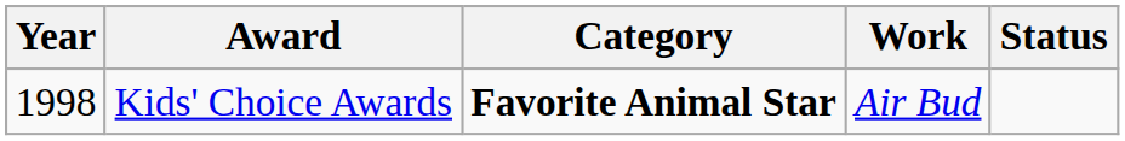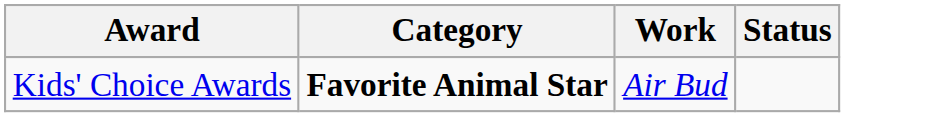 <table class=wikitable>
 <tr>
-<th>Year</th>
 <th>Award</th>
 <th>Category</th>
 <th>Work</th>
 <th>Status</th>
 </tr>
 <tr>
-<td>1998</td>
 <td><a href='#'>Kids' Choice Awards</a></td>
 <td><strong>Favorite Animal Star</strong></td>
 <td><em><a href='#'>Air Bud</a></em></td>
 <td></td>
 </tr>
 </table>
